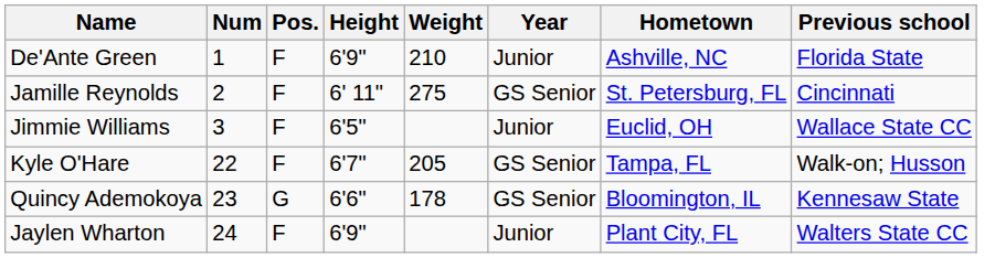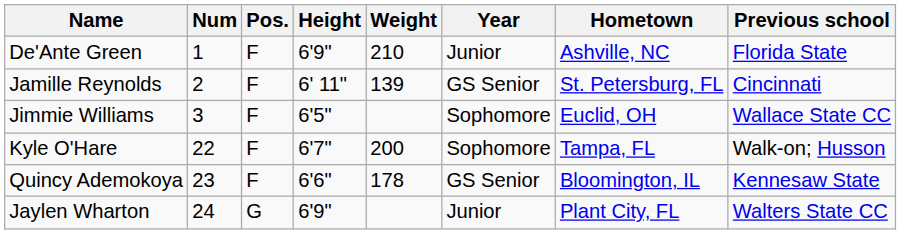 <table class="wikitable sortable" border="1">
 <tr>
 <th>Name</th>
 <th>Num</th>
 <th>Pos.</th>
 <th>Height</th>
 <th>Weight</th>
 <th>Year</th>
 <th>Hometown</th>
 <th class="unsortable">Previous school</th>
 </tr>
 <tr>
 <td>De'Ante Green</td>
 <td>1</td>
 <td>F</td>
 <td>6'9"</td>
 <td>210</td>
 <td>Junior</td>
 <td><a href='#'>Ashville, NC</a></td>
 <td><a href='#'>Florida State</a></td>
 </tr>
 <tr>
 <td>Jamille Reynolds</td>
 <td>2</td>
 <td>F</td>
 <td>6' 11"</td>
-<td>275</td>
+<td>139</td>
 <td>GS Senior</td>
 <td><a href='#'>St. Petersburg, FL</a></td>
 <td><a href='#'>Cincinnati</a></td>
 </tr>
 <tr>
 <td>Jimmie Williams</td>
 <td>3</td>
 <td>F</td>
 <td>6'5"</td>
 <td></td>
-<td>Junior</td>
+<td> Sophomore</td>
 <td><a href='#'>Euclid, OH</a></td>
 <td><a href='#'>Wallace State CC</a></td>
 </tr>
 <tr>
 <td>Kyle O'Hare</td>
 <td>22</td>
 <td>F</td>
 <td>6'7"</td>
-<td>205</td>
-<td>GS Senior</td>
+<td>200</td>
+<td>Sophomore</td>
 <td><a href='#'>Tampa, FL</a></td>
 <td>Walk-on; <a href='#'>Husson</a></td>
 </tr>
 <tr>
 <td>Quincy Ademokoya</td>
 <td>23</td>
-<td>G</td>
+<td>F</td>
 <td>6'6"</td>
 <td>178</td>
 <td>GS Senior</td>
 <td><a href='#'>Bloomington, IL</a></td>
 <td><a href='#'>Kennesaw State</a></td>
 </tr>
 <tr>
 <td>Jaylen Wharton</td>
 <td>24</td>
-<td>F</td>
+<td>G</td>
 <td>6'9"</td>
 <td></td>
 <td>Junior</td>
 <td><a href='#'>Plant City, FL</a></td>
 <td><a href='#'>Walters State CC</a></td>
 </tr>
 </table>
